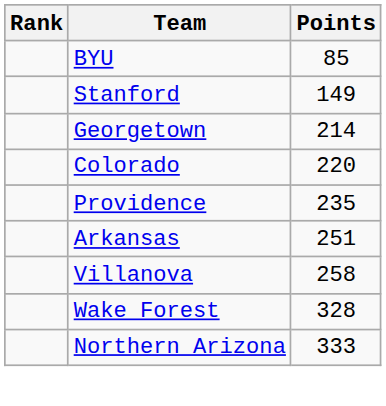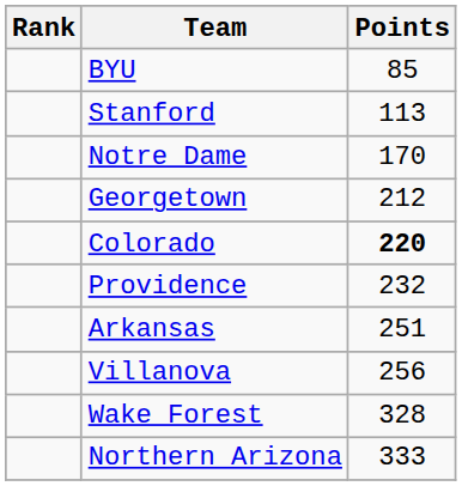 <table class="wikitable sortable" style="text-align:center">
 <tr>
 <th>Rank</th>
 <th>Team</th>
 <th>Points</th>
 </tr>
 <tr>
 <td></td>
 <td align=left><a href='#'>BYU</a></td>
 <td>85</td>
 </tr>
 <tr>
 <td></td>
 <td align=left><a href='#'>Stanford</a></td>
-<td>149</td>
+<td>113</td>
+</tr>
+<tr>
+<td></td>
+<td align=left><a href='#'>Notre Dame</a></td>
+<td>170</td>
 </tr>
 <tr>
 <td></td>
 <td align=left><a href='#'>Georgetown</a></td>
-<td>214</td>
+<td>212</td>
 </tr>
 <tr>
 <td></td>
 <td align=left><a href='#'>Colorado</a></td>
-<td>220</td>
+<td><strong>220</strong></td>
 </tr>
 <tr>
 <td></td>
 <td align=left><a href='#'>Providence</a></td>
-<td>235</td>
+<td>232</td>
 </tr>
 <tr>
 <td></td>
 <td align=left><a href='#'>Arkansas</a></td>
 <td>251</td>
 </tr>
 <tr>
 <td></td>
 <td align=left><a href='#'>Villanova</a></td>
-<td>258</td>
+<td>256</td>
 </tr>
 <tr>
 <td></td>
 <td align=left><a href='#'>Wake Forest</a></td>
 <td>328</td>
 </tr>
 <tr>
 <td></td>
 <td align=left><a href='#'>Northern Arizona</a></td>
 <td>333</td>
 </tr>
 </table>
